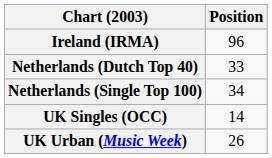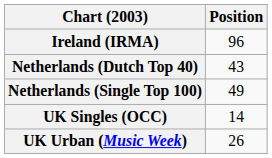 <table class="wikitable sortable plainrowheaders" style="text-align:center">
 <tr>
 <th>Chart (2003)</th>
 <th>Position</th>
 </tr>
 <tr>
 <th scope="row">Ireland (IRMA)</th>
 <td>96</td>
 </tr>
 <tr>
 <th scope="row">Netherlands (Dutch Top 40)</th>
-<td>33</td>
+<td>43</td>
 </tr>
 <tr>
 <th scope="row">Netherlands (Single Top 100)</th>
-<td>34</td>
+<td>49</td>
 </tr>
 <tr>
 <th scope="row">UK Singles (OCC)</th>
 <td>14</td>
 </tr>
 <tr>
 <th scope="row">UK Urban (<em><a href='#'>Music Week</a></em>)</th>
 <td>26</td>
 </tr>
 </table>
